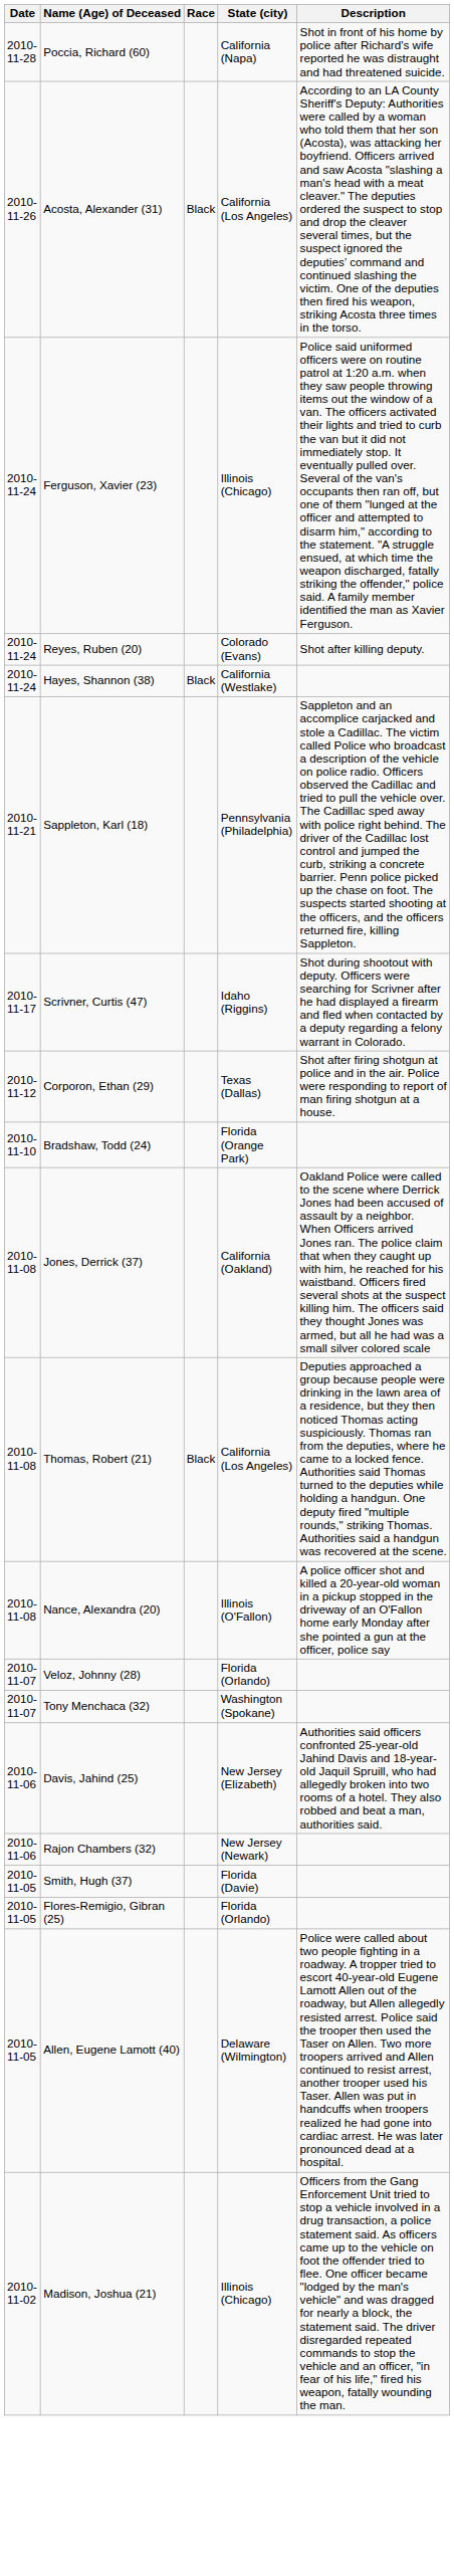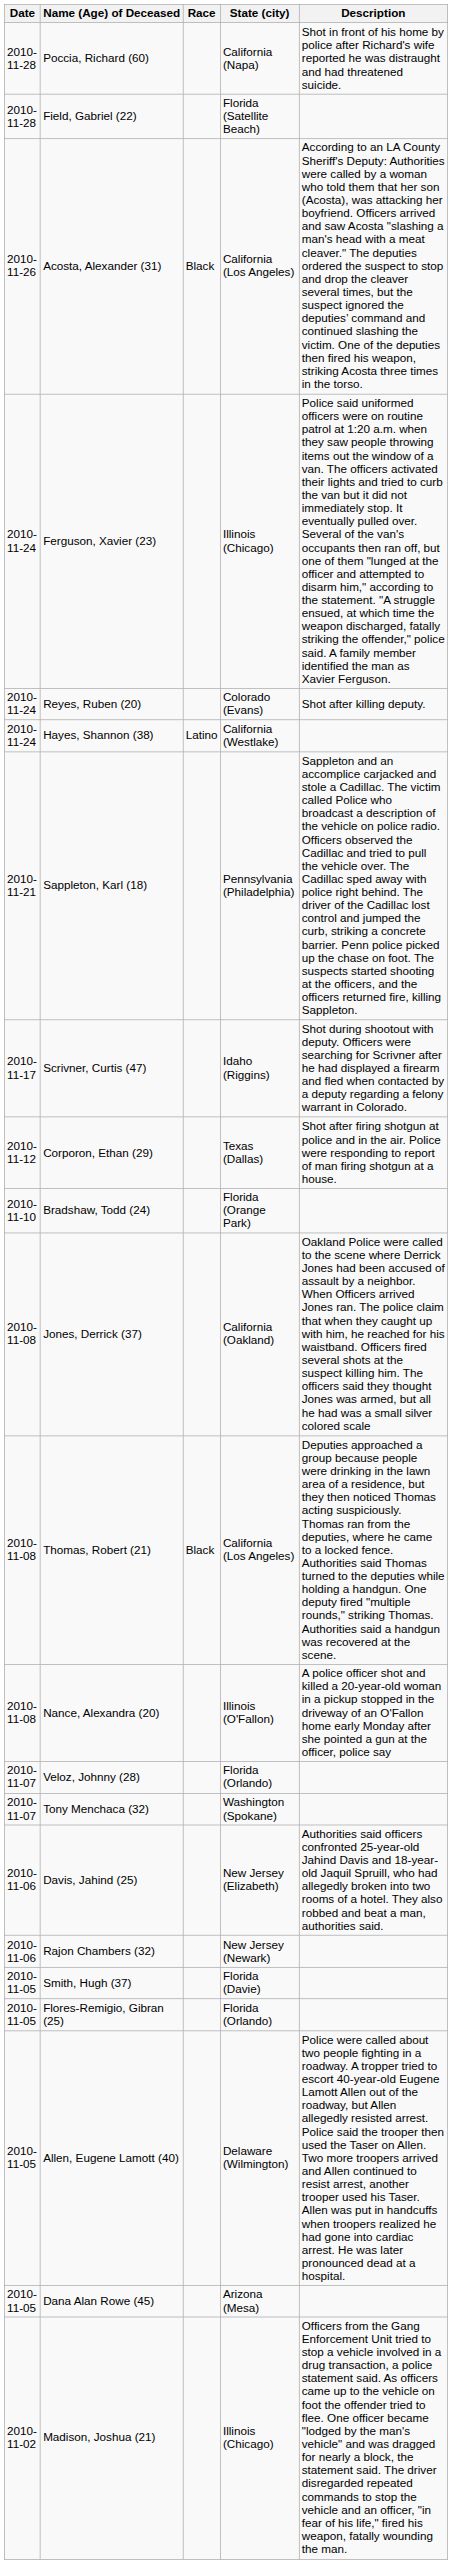 <table class="wikitable sortable" border="1" id="killed">
 <tr>
 <th>Date</th>
 <th nowrap>Name (Age) of Deceased</th>
 <th>Race</th>
 <th>State (city)</th>
 <th>Description</th>
 </tr>
 <tr>
 <td>2010-11-28</td>
 <td>Poccia, Richard (60)</td>
 <td></td>
 <td>California (Napa)</td>
 <td>Shot in front of his home by police after Richard's wife reported he was distraught and had threatened suicide.</td>
+</tr>
+<tr>
+<td>2010-11-28</td>
+<td>Field, Gabriel (22)</td>
+<td></td>
+<td>Florida (Satellite Beach)</td>
+<td></td>
 </tr>
 <tr>
 <td>2010-11-26</td>
 <td>Acosta, Alexander (31)</td>
 <td>Black</td>
 <td>California (Los Angeles)</td>
 <td>According to an LA County Sheriff's Deputy: Authorities were called by a woman who told them that her son (Acosta), was attacking her boyfriend. Officers arrived and saw Acosta "slashing a man's head with a meat cleaver." The deputies ordered the suspect to stop and drop the cleaver several times, but the suspect ignored the deputies’ command and continued slashing the victim. One of the deputies then fired his weapon, striking Acosta three times in the torso.</td>
 </tr>
 <tr>
 <td>2010-11-24</td>
 <td>Ferguson, Xavier (23)</td>
 <td></td>
 <td>Illinois (Chicago)</td>
 <td>Police said uniformed officers were on routine patrol at 1:20 a.m. when they saw people throwing items out the window of a van. The officers activated their lights and tried to curb the van but it did not immediately stop. It eventually pulled over. Several of the van's occupants then ran off, but one of them "lunged at the officer and attempted to disarm him," according to the statement. "A struggle ensued, at which time the weapon discharged, fatally striking the offender," police said. A family member identified the man as Xavier Ferguson.</td>
 </tr>
 <tr>
 <td>2010-11-24</td>
 <td>Reyes, Ruben (20)</td>
 <td></td>
 <td>Colorado (Evans)</td>
 <td>Shot after killing deputy.</td>
 </tr>
 <tr>
 <td>2010-11-24</td>
 <td>Hayes, Shannon (38)</td>
-<td>Black</td>
+<td>Latino</td>
 <td>California (Westlake)</td>
 <td></td>
 </tr>
 <tr>
 <td>2010-11-21</td>
 <td>Sappleton, Karl (18)</td>
 <td></td>
 <td>Pennsylvania (Philadelphia)</td>
 <td>Sappleton and an accomplice carjacked and stole a Cadillac. The victim called Police who broadcast a description of the vehicle on police radio. Officers observed the Cadillac and tried to pull the vehicle over. The Cadillac sped away with police right behind. The driver of the Cadillac lost control and jumped the curb, striking a concrete barrier. Penn police picked up the chase on foot. The suspects started shooting at the officers, and the officers returned fire, killing Sappleton.</td>
 </tr>
 <tr>
 <td>2010-11-17</td>
 <td>Scrivner, Curtis (47)</td>
 <td></td>
 <td>Idaho (Riggins)</td>
 <td>Shot during shootout with deputy.  Officers were searching for Scrivner after he had displayed a firearm and fled when contacted by a deputy regarding a felony warrant in Colorado.</td>
 </tr>
 <tr>
 <td>2010-11-12</td>
 <td>Corporon, Ethan (29)</td>
 <td></td>
 <td>Texas (Dallas)</td>
 <td>Shot after firing shotgun at police and in the air.  Police were responding to report of man firing shotgun at a house.</td>
 </tr>
 <tr>
 <td>2010-11-10</td>
 <td>Bradshaw, Todd (24)</td>
 <td></td>
 <td>Florida (Orange Park)</td>
 <td></td>
 </tr>
 <tr>
 <td>2010-11-08</td>
 <td>Jones, Derrick (37)</td>
 <td></td>
 <td>California (Oakland)</td>
 <td>Oakland Police were called to the scene where Derrick Jones had been accused of assault by a neighbor. When Officers arrived Jones ran. The police claim that when they caught up with him, he reached for his waistband. Officers fired several shots at the suspect killing him. The officers said they thought Jones was armed, but all he had was a small silver colored scale</td>
 </tr>
 <tr>
 <td>2010-11-08</td>
 <td>Thomas, Robert (21)</td>
 <td>Black</td>
 <td>California (Los Angeles)</td>
 <td>Deputies approached a group because people were drinking in the lawn area of a residence, but they then noticed Thomas acting suspiciously. Thomas ran from the deputies, where he came to a locked fence. Authorities said Thomas turned to the deputies while holding a handgun. One deputy fired "multiple rounds," striking Thomas. Authorities said a handgun was recovered at the scene.</td>
 </tr>
 <tr>
 <td>2010-11-08</td>
 <td>Nance, Alexandra (20)</td>
 <td></td>
 <td>Illinois (O'Fallon)</td>
 <td>A police officer shot and killed a 20-year-old woman in a pickup stopped in the driveway of an O'Fallon home early Monday after she pointed a gun at the officer, police say</td>
 </tr>
 <tr>
 <td>2010-11-07</td>
 <td>Veloz, Johnny (28)</td>
 <td></td>
 <td>Florida (Orlando)</td>
 <td></td>
 </tr>
 <tr>
 <td>2010-11-07</td>
 <td>Tony Menchaca (32)</td>
 <td></td>
 <td>Washington (Spokane)</td>
 <td></td>
 </tr>
 <tr>
 <td>2010-11-06</td>
 <td>Davis, Jahind (25)</td>
 <td></td>
 <td>New Jersey (Elizabeth)</td>
 <td>Authorities said officers confronted 25-year-old Jahind Davis and 18-year-old Jaquil Spruill, who had allegedly broken into two rooms of a hotel. They also robbed and beat a man, authorities said.</td>
 </tr>
 <tr>
 <td>2010-11-06</td>
 <td>Rajon Chambers (32)</td>
 <td></td>
 <td>New Jersey (Newark)</td>
 <td></td>
 </tr>
 <tr>
 <td>2010-11-05</td>
 <td>Smith, Hugh (37)</td>
 <td></td>
 <td>Florida (Davie)</td>
 <td></td>
 </tr>
 <tr>
 <td>2010-11-05</td>
 <td>Flores-Remigio, Gibran (25)</td>
 <td></td>
 <td>Florida (Orlando)</td>
 <td></td>
 </tr>
 <tr>
 <td>2010-11-05</td>
 <td>Allen, Eugene Lamott (40)</td>
 <td></td>
 <td>Delaware (Wilmington)</td>
 <td>Police were called about two people fighting in a roadway. A tropper tried to escort 40-year-old Eugene Lamott Allen out of the roadway, but Allen allegedly resisted arrest. Police said the trooper then used the Taser on Allen. Two more troopers arrived and Allen continued to resist arrest, another trooper used his Taser. Allen was put in handcuffs when troopers realized he had gone into cardiac arrest. He was later pronounced dead at a hospital.</td>
 </tr>
 <tr>
+<td>2010-11-05</td>
+<td>Dana Alan Rowe (45)</td>
+<td></td>
+<td>Arizona (Mesa)</td>
+<td></td>
+</tr>
+<tr>
 <td>2010-11-02</td>
 <td>Madison, Joshua (21)</td>
 <td></td>
 <td>Illinois (Chicago)</td>
 <td>Officers from the Gang Enforcement Unit tried to stop a vehicle involved in a drug transaction, a police statement said. As officers came up to the vehicle on foot the offender tried to flee. One officer became "lodged by the man's vehicle" and was dragged for nearly a block, the statement said. The driver disregarded repeated commands to stop the vehicle and an officer, "in fear of his life," fired his weapon, fatally wounding the man.</td>
 </tr>
 </table>
